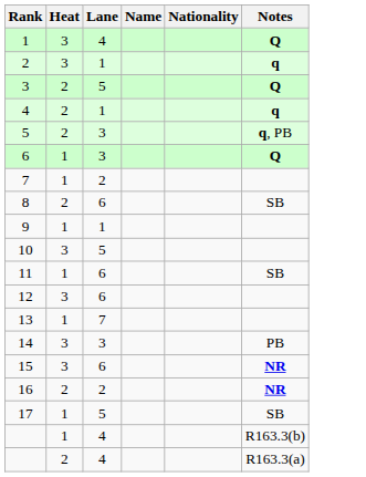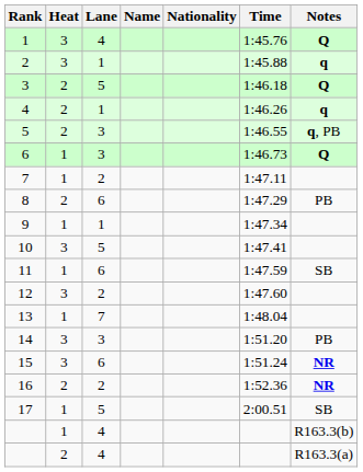 <table class="wikitable sortable" style="text-align:center">
 <tr>
 <th>Rank</th>
 <th>Heat</th>
 <th>Lane</th>
 <th>Name</th>
 <th>Nationality</th>
+<th>Time</th>
 <th>Notes</th>
 </tr>
 <tr bgcolor=ccffcc>
 <td>1</td>
 <td>3</td>
 <td>4</td>
 <td align=left></td>
 <td align=left></td>
+<td>1:45.76</td>
 <td><strong>Q</strong></td>
 </tr>
 <tr bgcolor=ddffdd>
 <td>2</td>
 <td>3</td>
 <td>1</td>
 <td align=left></td>
 <td align=left></td>
+<td>1:45.88</td>
 <td><strong>q</strong></td>
 </tr>
 <tr bgcolor=ccffcc>
 <td>3</td>
 <td>2</td>
 <td>5</td>
 <td align=left></td>
 <td align=left></td>
+<td>1:46.18</td>
 <td><strong>Q</strong></td>
 </tr>
 <tr bgcolor=ddffdd>
 <td>4</td>
 <td>2</td>
 <td>1</td>
 <td align=left></td>
 <td align=left></td>
+<td>1:46.26</td>
 <td><strong>q</strong></td>
 </tr>
 <tr bgcolor=ddffdd>
 <td>5</td>
 <td>2</td>
 <td>3</td>
 <td align=left></td>
 <td align=left></td>
+<td>1:46.55</td>
 <td><strong>q</strong>, PB</td>
 </tr>
 <tr bgcolor=ccffcc>
 <td>6</td>
 <td>1</td>
 <td>3</td>
 <td align=left></td>
 <td align=left></td>
+<td>1:46.73</td>
 <td><strong>Q</strong></td>
 </tr>
 <tr>
 <td>7</td>
 <td>1</td>
 <td>2</td>
 <td align=left></td>
 <td align=left></td>
+<td>1:47.11</td>
 <td></td>
 </tr>
 <tr>
 <td>8</td>
 <td>2</td>
 <td>6</td>
 <td align=left></td>
 <td align=left></td>
-<td>SB</td>
+<td>1:47.29</td>
+<td>PB</td>
 </tr>
 <tr>
 <td>9</td>
 <td>1</td>
 <td>1</td>
 <td align=left></td>
 <td align=left></td>
+<td>1:47.34</td>
 <td></td>
 </tr>
 <tr>
 <td>10</td>
 <td>3</td>
 <td>5</td>
 <td align=left></td>
 <td align=left></td>
+<td>1:47.41</td>
 <td></td>
 </tr>
 <tr>
 <td>11</td>
 <td>1</td>
 <td>6</td>
 <td align=left></td>
 <td align=left></td>
+<td>1:47.59</td>
 <td>SB</td>
 </tr>
 <tr>
 <td>12</td>
 <td>3</td>
-<td>6</td>
+<td>2</td>
 <td align=left></td>
 <td align=left></td>
+<td>1:47.60</td>
 <td></td>
 </tr>
 <tr>
 <td>13</td>
 <td>1</td>
 <td>7</td>
 <td align=left></td>
 <td align=left></td>
+<td>1:48.04</td>
 <td></td>
 </tr>
 <tr>
 <td>14</td>
 <td>3</td>
 <td>3</td>
 <td align=left></td>
 <td align=left></td>
+<td>1:51.20</td>
 <td>PB</td>
 </tr>
 <tr>
 <td>15</td>
 <td>3</td>
 <td>6</td>
 <td align=left></td>
 <td align=left></td>
+<td>1:51.24</td>
 <td><strong><a href='#'>NR</a></strong></td>
 </tr>
 <tr>
 <td>16</td>
 <td>2</td>
 <td>2</td>
 <td align=left></td>
 <td align=left></td>
+<td>1:52.36</td>
 <td><strong><a href='#'>NR</a></strong></td>
 </tr>
 <tr>
 <td>17</td>
 <td>1</td>
 <td>5</td>
 <td align=left></td>
 <td align=left></td>
+<td>2:00.51</td>
 <td>SB</td>
 </tr>
 <tr>
 <td></td>
 <td>1</td>
 <td>4</td>
 <td align=left></td>
 <td align=left></td>
+<td></td>
 <td>R163.3(b)</td>
 </tr>
 <tr>
 <td></td>
 <td>2</td>
 <td>4</td>
 <td align=left></td>
 <td align=left></td>
+<td></td>
 <td>R163.3(a)</td>
 </tr>
 </table>
